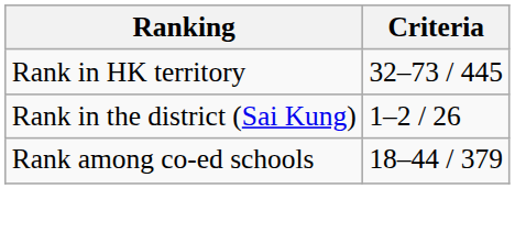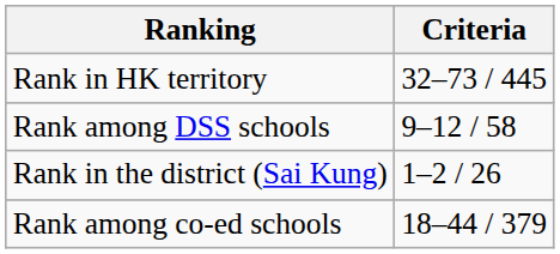 <table class="wikitable">
 <tr>
 <th>Ranking</th>
 <th>Criteria</th>
 </tr>
 <tr>
 <td>Rank in HK territory</td>
 <td>32‒73 / 445</td>
 </tr>
 <tr>
+<td>Rank among <a href='#'>DSS</a> schools</td>
+<td>9‒12 / 58</td>
+</tr>
+<tr>
 <td>Rank in the district (<a href='#'>Sai Kung</a>)</td>
 <td>1‒2 / 26</td>
 </tr>
 <tr>
 <td>Rank among co-ed schools</td>
 <td>18‒44 / 379</td>
 </tr>
 </table>
